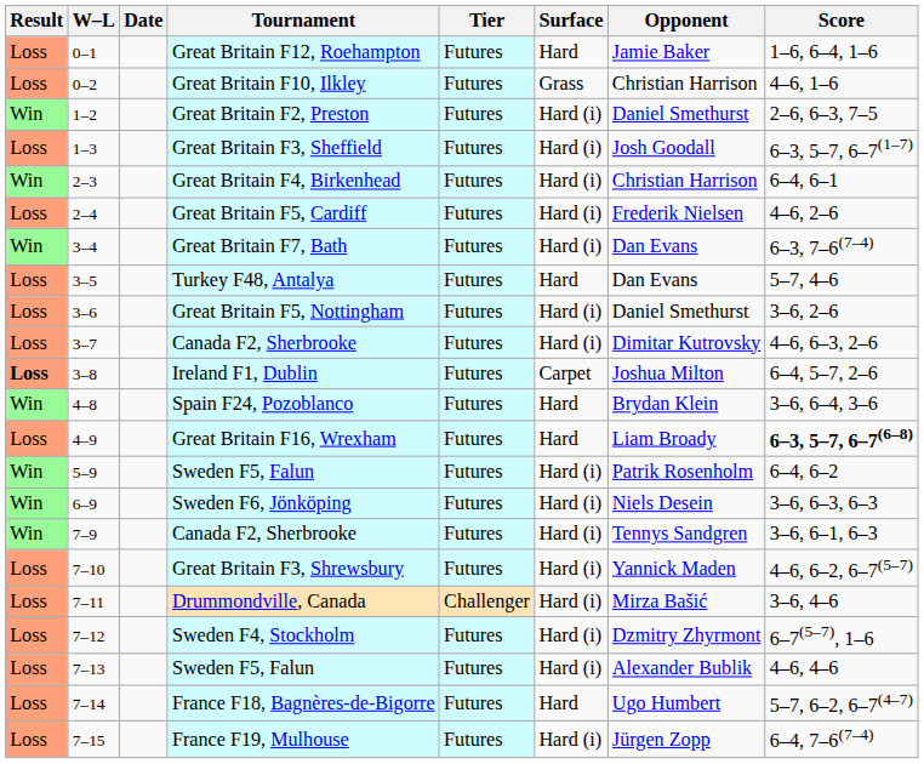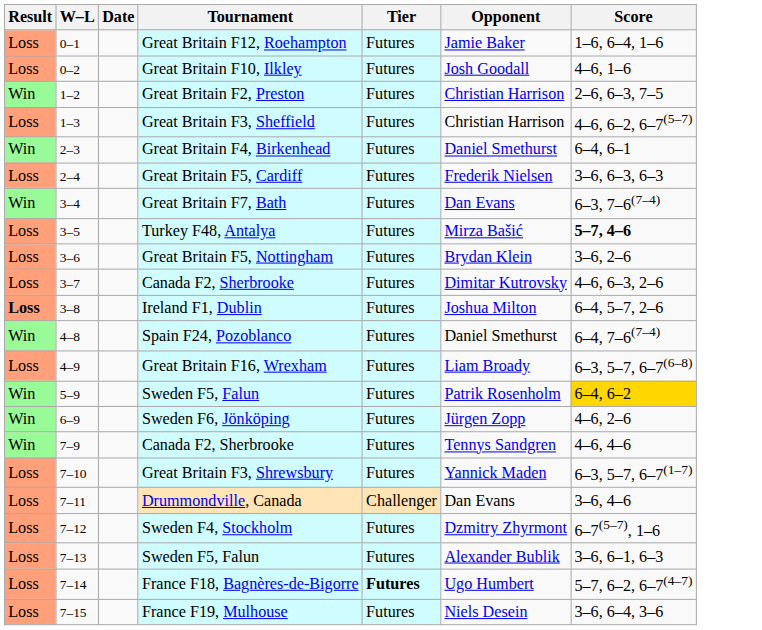 <table class="sortable wikitable">
 <tr>
 <th>Result</th>
 <th class="unsortable">W–L</th>
 <th>Date</th>
 <th>Tournament</th>
 <th>Tier</th>
-<th>Surface</th>
 <th>Opponent</th>
 <th class="unsortable">Score</th>
 </tr>
 <tr>
 <td bgcolor=FFA07A>Loss</td>
 <td><small>0–1</small></td>
 <td></td>
 <td style="background:#cffcff;">Great Britain F12, <a href='#'>Roehampton</a></td>
 <td style="background:#cffcff;">Futures</td>
-<td>Hard</td>
 <td> <a href='#'>Jamie Baker</a></td>
 <td>1–6, 6–4, 1–6</td>
 </tr>
 <tr>
 <td bgcolor=FFA07A>Loss</td>
 <td><small>0–2</small></td>
 <td></td>
 <td style="background:#cffcff;">Great Britain F10, <a href='#'>Ilkley</a></td>
 <td style="background:#cffcff;">Futures</td>
-<td>Grass</td>
-<td> Christian Harrison</td>
+<td> <a href='#'>Josh Goodall</a></td>
 <td>4–6, 1–6</td>
 </tr>
 <tr>
 <td bgcolor=98FB98>Win</td>
 <td><small>1–2</small></td>
 <td></td>
 <td style="background:#cffcff;">Great Britain F2, <a href='#'>Preston</a></td>
 <td style="background:#cffcff;">Futures</td>
-<td>Hard (i)</td>
-<td> <a href='#'>Daniel Smethurst</a></td>
+<td> <a href='#'>Christian Harrison</a></td>
 <td>2–6, 6–3, 7–5</td>
 </tr>
 <tr>
 <td bgcolor=FFA07A>Loss</td>
 <td><small>1–3</small></td>
 <td></td>
 <td style="background:#cffcff;">Great Britain F3, <a href='#'>Sheffield</a></td>
 <td style="background:#cffcff;">Futures</td>
-<td>Hard (i)</td>
-<td> <a href='#'>Josh Goodall</a></td>
-<td>6–3, 5–7, 6–7<sup>(1–7)</sup></td>
+<td> Christian Harrison</td>
+<td>4–6, 6–2, 6–7<sup>(5–7)</sup></td>
 </tr>
 <tr>
 <td bgcolor=98FB98>Win</td>
 <td><small>2–3</small></td>
 <td></td>
 <td style="background:#cffcff;">Great Britain F4, <a href='#'>Birkenhead</a></td>
 <td style="background:#cffcff;">Futures</td>
-<td>Hard (i)</td>
-<td> <a href='#'>Christian Harrison</a></td>
+<td> <a href='#'>Daniel Smethurst</a></td>
 <td>6–4, 6–1</td>
 </tr>
 <tr>
 <td bgcolor=FFA07A>Loss</td>
 <td><small>2–4</small></td>
 <td></td>
 <td style="background:#cffcff;">Great Britain F5, <a href='#'>Cardiff</a></td>
 <td style="background:#cffcff;">Futures</td>
-<td>Hard (i)</td>
 <td> <a href='#'>Frederik Nielsen</a></td>
-<td>4–6, 2–6</td>
+<td>3–6, 6–3, 6–3</td>
 </tr>
 <tr>
 <td bgcolor=98FB98>Win</td>
 <td><small>3–4</small></td>
 <td></td>
 <td style="background:#cffcff;">Great Britain F7, <a href='#'>Bath</a></td>
 <td style="background:#cffcff;">Futures</td>
-<td>Hard (i)</td>
 <td> <a href='#'>Dan Evans</a></td>
 <td>6–3, 7–6<sup>(7–4)</sup></td>
 </tr>
 <tr>
 <td bgcolor=FFA07A>Loss</td>
 <td><small>3–5</small></td>
 <td></td>
 <td style="background:#cffcff;">Turkey F48, <a href='#'>Antalya</a></td>
 <td style="background:#cffcff;">Futures</td>
-<td>Hard</td>
-<td> Dan Evans</td>
-<td>5–7, 4–6</td>
+<td> <a href='#'>Mirza Bašić</a></td>
+<td><strong>5–7, 4–6</strong></td>
 </tr>
 <tr>
 <td bgcolor=FFA07A>Loss</td>
 <td><small>3–6</small></td>
 <td></td>
 <td style="background:#cffcff;">Great Britain F5, <a href='#'>Nottingham</a></td>
 <td style="background:#cffcff;">Futures</td>
-<td>Hard (i)</td>
-<td> Daniel Smethurst</td>
+<td> <a href='#'>Brydan Klein</a></td>
 <td>3–6, 2–6</td>
 </tr>
 <tr>
 <td bgcolor=FFA07A>Loss</td>
 <td><small>3–7</small></td>
 <td></td>
 <td style="background:#cffcff;">Canada F2, <a href='#'>Sherbrooke</a></td>
 <td style="background:#cffcff;">Futures</td>
-<td>Hard (i)</td>
 <td> <a href='#'>Dimitar Kutrovsky</a></td>
 <td>4–6, 6–3, 2–6</td>
 </tr>
 <tr>
 <td bgcolor=FFA07A><strong>Loss</strong></td>
 <td><small>3–8</small></td>
 <td></td>
 <td style="background:#cffcff;">Ireland F1, <a href='#'>Dublin</a></td>
 <td style="background:#cffcff;">Futures</td>
-<td>Carpet</td>
 <td> <a href='#'>Joshua Milton</a></td>
 <td>6–4, 5–7, 2–6</td>
 </tr>
 <tr>
 <td bgcolor=98FB98>Win</td>
 <td><small>4–8</small></td>
 <td></td>
 <td style="background:#cffcff;">Spain F24, <a href='#'>Pozoblanco</a></td>
 <td style="background:#cffcff;">Futures</td>
-<td>Hard</td>
-<td> <a href='#'>Brydan Klein</a></td>
-<td>3–6, 6–4, 3–6</td>
+<td> Daniel Smethurst</td>
+<td>6–4, 7–6<sup>(7–4)</sup></td>
 </tr>
 <tr>
 <td bgcolor=FFA07A>Loss</td>
 <td><small>4–9</small></td>
 <td></td>
 <td style="background:#cffcff;">Great Britain F16, <a href='#'>Wrexham</a></td>
 <td style="background:#cffcff;">Futures</td>
-<td>Hard</td>
 <td> <a href='#'>Liam Broady</a></td>
-<td><strong>6–3, 5–7, 6–7<sup>(6–8)</sup></strong></td>
+<td>6–3, 5–7, 6–7<sup>(6–8)</sup></td>
 </tr>
 <tr>
 <td bgcolor=98FB98>Win</td>
 <td><small>5–9</small></td>
 <td></td>
 <td style="background:#cffcff;">Sweden F5, <a href='#'>Falun</a></td>
 <td style="background:#cffcff;">Futures</td>
-<td>Hard (i)</td>
 <td> <a href='#'>Patrik Rosenholm</a></td>
-<td>6–4, 6–2</td>
+<td style="background: gold;">6–4, 6–2</td>
 </tr>
 <tr>
 <td bgcolor=98FB98>Win</td>
 <td><small>6–9</small></td>
 <td></td>
 <td style="background:#cffcff;">Sweden F6, <a href='#'>Jönköping</a></td>
 <td style="background:#cffcff;">Futures</td>
-<td>Hard (i)</td>
-<td> <a href='#'>Niels Desein</a></td>
-<td>3–6, 6–3, 6–3</td>
+<td> <a href='#'>Jürgen Zopp</a></td>
+<td>4–6, 2–6</td>
 </tr>
 <tr>
 <td bgcolor=98FB98>Win</td>
 <td><small>7–9</small></td>
 <td></td>
 <td style="background:#cffcff;">Canada F2, Sherbrooke</td>
 <td style="background:#cffcff;">Futures</td>
-<td>Hard (i)</td>
 <td> <a href='#'>Tennys Sandgren</a></td>
-<td>3–6, 6–1, 6–3</td>
+<td>4–6, 4–6</td>
 </tr>
 <tr>
 <td bgcolor=FFA07A>Loss</td>
 <td><small>7–10</small></td>
 <td></td>
 <td style="background:#cffcff;">Great Britain F3, <a href='#'>Shrewsbury</a></td>
 <td style="background:#cffcff;">Futures</td>
-<td>Hard (i)</td>
 <td> <a href='#'>Yannick Maden</a></td>
-<td>4–6, 6–2, 6–7<sup>(5–7)</sup></td>
+<td>6–3, 5–7, 6–7<sup>(1–7)</sup></td>
 </tr>
 <tr>
 <td bgcolor=FFA07A>Loss</td>
 <td><small>7–11</small></td>
 <td><a href='#'></a></td>
 <td style="background:moccasin;"><a href='#'>Drummondville</a>, Canada</td>
 <td style="background:moccasin;">Challenger</td>
-<td>Hard (i)</td>
-<td> <a href='#'>Mirza Bašić</a></td>
+<td> Dan Evans</td>
 <td>3–6, 4–6</td>
 </tr>
 <tr>
 <td bgcolor=FFA07A>Loss</td>
 <td><small>7–12</small></td>
 <td></td>
 <td style="background:#cffcff;">Sweden F4, <a href='#'>Stockholm</a></td>
 <td style="background:#cffcff;">Futures</td>
-<td>Hard (i)</td>
 <td> <a href='#'>Dzmitry Zhyrmont</a></td>
 <td>6–7<sup>(5–7)</sup>, 1–6</td>
 </tr>
 <tr>
 <td bgcolor=FFA07A>Loss</td>
 <td><small>7–13</small></td>
 <td></td>
 <td style="background:#cffcff;">Sweden F5, Falun</td>
 <td style="background:#cffcff;">Futures</td>
-<td>Hard (i)</td>
 <td> <a href='#'>Alexander Bublik</a></td>
-<td>4–6, 4–6</td>
+<td>3–6, 6–1, 6–3</td>
 </tr>
 <tr>
 <td bgcolor=FFA07A>Loss</td>
 <td><small>7–14</small></td>
 <td></td>
 <td style="background:#cffcff;">France F18, <a href='#'>Bagnères-de-Bigorre</a></td>
-<td style="background:#cffcff;">Futures</td>
-<td>Hard</td>
+<td style="background:#cffcff;"><strong>Futures</strong></td>
 <td> <a href='#'>Ugo Humbert</a></td>
 <td>5–7, 6–2, 6–7<sup>(4–7)</sup></td>
 </tr>
 <tr>
 <td bgcolor=FFA07A>Loss</td>
 <td><small>7–15</small></td>
 <td></td>
 <td style="background:#cffcff;">France F19, <a href='#'>Mulhouse</a></td>
 <td style="background:#cffcff;">Futures</td>
-<td>Hard (i)</td>
-<td> <a href='#'>Jürgen Zopp</a></td>
-<td>6–4, 7–6<sup>(7–4)</sup></td>
+<td> <a href='#'>Niels Desein</a></td>
+<td>3–6, 6–4, 3–6</td>
 </tr>
 </table>
